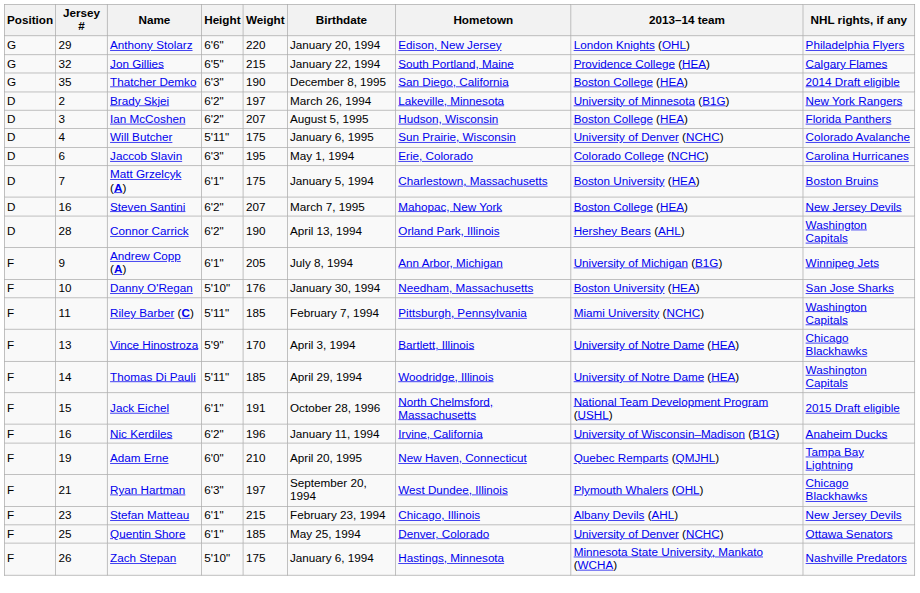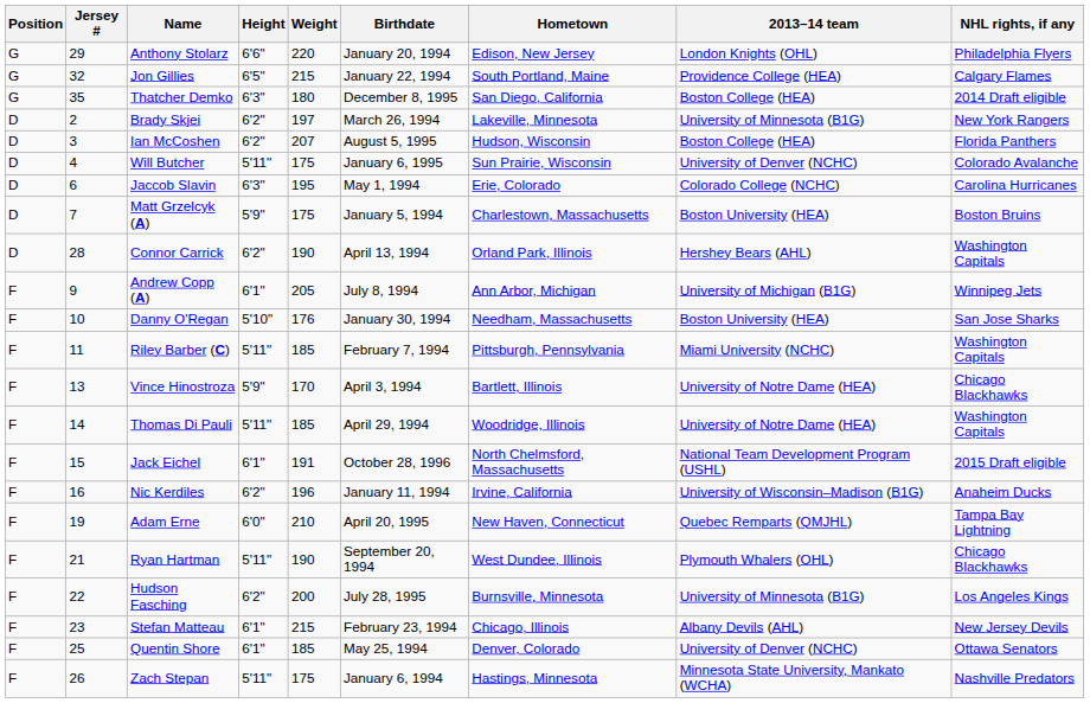 <table class="wikitable sortable">
 <tr>
 <th>Position</th>
 <th>Jersey #</th>
 <th>Name</th>
 <th>Height</th>
 <th>Weight</th>
 <th>Birthdate</th>
 <th>Hometown</th>
 <th>2013–14 team</th>
 <th>NHL rights, if any</th>
 </tr>
 <tr>
 <td>G</td>
 <td>29</td>
 <td><a href='#'>Anthony Stolarz</a></td>
 <td>6'6"</td>
 <td>220</td>
 <td>January 20, 1994</td>
 <td><a href='#'>Edison, New Jersey</a></td>
 <td><a href='#'>London Knights</a> (<a href='#'>OHL</a>)</td>
 <td><a href='#'>Philadelphia Flyers</a></td>
 </tr>
 <tr>
 <td>G</td>
 <td>32</td>
 <td><a href='#'>Jon Gillies</a></td>
 <td>6'5"</td>
 <td>215</td>
 <td>January 22, 1994</td>
 <td><a href='#'>South Portland, Maine</a></td>
 <td><a href='#'>Providence College</a> (<a href='#'>HEA</a>)</td>
 <td><a href='#'>Calgary Flames</a></td>
 </tr>
 <tr>
 <td>G</td>
 <td>35</td>
 <td><a href='#'>Thatcher Demko</a></td>
 <td>6'3"</td>
-<td>190</td>
+<td>180</td>
 <td>December 8, 1995</td>
 <td><a href='#'>San Diego, California</a></td>
 <td><a href='#'>Boston College</a> (<a href='#'>HEA</a>)</td>
 <td><a href='#'>2014 Draft eligible</a></td>
 </tr>
 <tr>
 <td>D</td>
 <td>2</td>
 <td><a href='#'>Brady Skjei</a></td>
 <td>6'2"</td>
 <td>197</td>
 <td>March 26, 1994</td>
 <td><a href='#'>Lakeville, Minnesota</a></td>
 <td><a href='#'>University of Minnesota</a> (<a href='#'>B1G</a>)</td>
 <td><a href='#'>New York Rangers</a></td>
 </tr>
 <tr>
 <td>D</td>
 <td>3</td>
 <td><a href='#'>Ian McCoshen</a></td>
 <td>6'2"</td>
 <td>207</td>
 <td>August 5, 1995</td>
 <td><a href='#'>Hudson, Wisconsin</a></td>
 <td><a href='#'>Boston College</a> (<a href='#'>HEA</a>)</td>
 <td><a href='#'>Florida Panthers</a></td>
 </tr>
 <tr>
 <td>D</td>
 <td>4</td>
 <td><a href='#'>Will Butcher</a></td>
 <td>5'11"</td>
 <td>175</td>
 <td>January 6, 1995</td>
 <td><a href='#'>Sun Prairie, Wisconsin</a></td>
 <td><a href='#'>University of Denver</a> (<a href='#'>NCHC</a>)</td>
 <td><a href='#'>Colorado Avalanche</a></td>
 </tr>
 <tr>
 <td>D</td>
 <td>6</td>
 <td><a href='#'>Jaccob Slavin</a></td>
 <td>6'3"</td>
 <td>195</td>
 <td>May 1, 1994</td>
 <td><a href='#'>Erie, Colorado</a></td>
 <td><a href='#'>Colorado College</a> (<a href='#'>NCHC</a>)</td>
 <td><a href='#'>Carolina Hurricanes</a></td>
 </tr>
 <tr>
 <td>D</td>
 <td>7</td>
 <td><a href='#'>Matt Grzelcyk</a> (<strong><a href='#'>A</a></strong>)</td>
-<td>6'1"</td>
+<td>5'9"</td>
 <td>175</td>
 <td>January 5, 1994</td>
 <td><a href='#'>Charlestown, Massachusetts</a></td>
 <td><a href='#'>Boston University</a> (<a href='#'>HEA</a>)</td>
 <td><a href='#'>Boston Bruins</a></td>
-</tr>
-<tr>
-<td>D</td>
-<td>16</td>
-<td><a href='#'>Steven Santini</a></td>
-<td>6'2"</td>
-<td>207</td>
-<td>March 7, 1995</td>
-<td><a href='#'>Mahopac, New York</a></td>
-<td><a href='#'>Boston College</a> (<a href='#'>HEA</a>)</td>
-<td><a href='#'>New Jersey Devils</a></td>
 </tr>
 <tr>
 <td>D</td>
 <td>28</td>
 <td><a href='#'>Connor Carrick</a></td>
 <td>6'2"</td>
 <td>190</td>
 <td>April 13, 1994</td>
 <td><a href='#'>Orland Park, Illinois</a></td>
 <td><a href='#'>Hershey Bears</a> (<a href='#'>AHL</a>)</td>
 <td><a href='#'>Washington Capitals</a></td>
 </tr>
 <tr>
 <td>F</td>
 <td>9</td>
 <td><a href='#'>Andrew Copp</a> (<strong><a href='#'>A</a></strong>)</td>
 <td>6'1"</td>
 <td>205</td>
 <td>July 8, 1994</td>
 <td><a href='#'>Ann Arbor, Michigan</a></td>
 <td><a href='#'>University of Michigan</a> (<a href='#'>B1G</a>)</td>
 <td><a href='#'>Winnipeg Jets</a></td>
 </tr>
 <tr>
 <td>F</td>
 <td>10</td>
 <td><a href='#'>Danny O'Regan</a></td>
 <td>5'10"</td>
 <td>176</td>
 <td>January 30, 1994</td>
 <td><a href='#'>Needham, Massachusetts</a></td>
 <td><a href='#'>Boston University</a> (<a href='#'>HEA</a>)</td>
 <td><a href='#'>San Jose Sharks</a></td>
 </tr>
 <tr>
 <td>F</td>
 <td>11</td>
 <td><a href='#'>Riley Barber</a> (<strong><a href='#'>C</a></strong>)</td>
 <td>5'11"</td>
 <td>185</td>
 <td>February 7, 1994</td>
 <td><a href='#'>Pittsburgh, Pennsylvania</a></td>
 <td><a href='#'>Miami University</a> (<a href='#'>NCHC</a>)</td>
 <td><a href='#'>Washington Capitals</a></td>
 </tr>
 <tr>
 <td>F</td>
 <td>13</td>
 <td><a href='#'>Vince Hinostroza</a></td>
 <td>5'9"</td>
 <td>170</td>
 <td>April 3, 1994</td>
 <td><a href='#'>Bartlett, Illinois</a></td>
 <td><a href='#'>University of Notre Dame</a> (<a href='#'>HEA</a>)</td>
 <td><a href='#'>Chicago Blackhawks</a></td>
 </tr>
 <tr>
 <td>F</td>
 <td>14</td>
 <td><a href='#'>Thomas Di Pauli</a></td>
 <td>5'11"</td>
 <td>185</td>
 <td>April 29, 1994</td>
 <td><a href='#'>Woodridge, Illinois</a></td>
 <td><a href='#'>University of Notre Dame</a> (<a href='#'>HEA</a>)</td>
 <td><a href='#'>Washington Capitals</a></td>
 </tr>
 <tr>
 <td>F</td>
 <td>15</td>
 <td><a href='#'>Jack Eichel</a></td>
 <td>6'1"</td>
 <td>191</td>
 <td>October 28, 1996</td>
 <td><a href='#'>North Chelmsford, Massachusetts</a></td>
 <td><a href='#'>National Team Development Program</a> (<a href='#'>USHL</a>)</td>
 <td><a href='#'>2015 Draft eligible</a></td>
 </tr>
 <tr>
 <td>F</td>
 <td>16</td>
 <td><a href='#'>Nic Kerdiles</a></td>
 <td>6'2"</td>
 <td>196</td>
 <td>January 11, 1994</td>
 <td><a href='#'>Irvine, California</a></td>
 <td><a href='#'>University of Wisconsin–Madison</a> (<a href='#'>B1G</a>)</td>
 <td><a href='#'>Anaheim Ducks</a></td>
 </tr>
 <tr>
 <td>F</td>
 <td>19</td>
 <td><a href='#'>Adam Erne</a></td>
 <td>6'0"</td>
 <td>210</td>
 <td>April 20, 1995</td>
 <td><a href='#'>New Haven, Connecticut</a></td>
 <td><a href='#'>Quebec Remparts</a> (<a href='#'>QMJHL</a>)</td>
 <td><a href='#'>Tampa Bay Lightning</a></td>
 </tr>
 <tr>
 <td>F</td>
 <td>21</td>
 <td><a href='#'>Ryan Hartman</a></td>
-<td>6'3"</td>
-<td>197</td>
+<td>5'11"</td>
+<td>190</td>
 <td>September 20, 1994</td>
 <td><a href='#'>West Dundee, Illinois</a></td>
 <td><a href='#'>Plymouth Whalers</a> (<a href='#'>OHL</a>)</td>
 <td><a href='#'>Chicago Blackhawks</a></td>
+</tr>
+<tr>
+<td>F</td>
+<td>22</td>
+<td><a href='#'>Hudson Fasching</a></td>
+<td>6'2"</td>
+<td>200</td>
+<td>July 28, 1995</td>
+<td><a href='#'>Burnsville, Minnesota</a></td>
+<td><a href='#'>University of Minnesota</a> (<a href='#'>B1G</a>)</td>
+<td><a href='#'>Los Angeles Kings</a></td>
 </tr>
 <tr>
 <td>F</td>
 <td>23</td>
 <td><a href='#'>Stefan Matteau</a></td>
 <td>6'1"</td>
 <td>215</td>
 <td>February 23, 1994</td>
 <td><a href='#'>Chicago, Illinois</a></td>
 <td><a href='#'>Albany Devils</a> (<a href='#'>AHL</a>)</td>
 <td><a href='#'>New Jersey Devils</a></td>
 </tr>
 <tr>
 <td>F</td>
 <td>25</td>
 <td><a href='#'>Quentin Shore</a></td>
 <td>6'1"</td>
 <td>185</td>
 <td>May 25, 1994</td>
 <td><a href='#'>Denver, Colorado</a></td>
 <td><a href='#'>University of Denver</a> (<a href='#'>NCHC</a>)</td>
 <td><a href='#'>Ottawa Senators</a></td>
 </tr>
 <tr>
 <td>F</td>
 <td>26</td>
 <td><a href='#'>Zach Stepan</a></td>
-<td>5'10"</td>
+<td>5'11"</td>
 <td>175</td>
 <td>January 6, 1994</td>
 <td><a href='#'>Hastings, Minnesota</a></td>
 <td><a href='#'>Minnesota State University, Mankato</a> (<a href='#'>WCHA</a>)</td>
 <td><a href='#'>Nashville Predators</a></td>
 </tr>
 </table>
